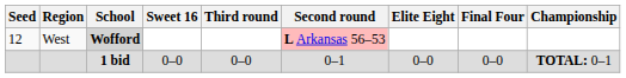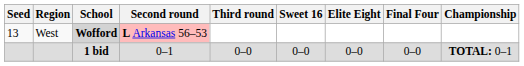 <table class="sortable wikitable" style="white-space:nowrap; font-size:90%;">
 <tr>
 <th>Seed</th>
 <th>Region</th>
 <th>School</th>
+<th>Second round</th>
+<th>Third round</th>
 <th>Sweet 16</th>
-<th>Third round</th>
-<th>Second round</th>
 <th>Elite Eight</th>
 <th>Final Four</th>
 <th>Championship</th>
 </tr>
 <tr>
-<td>12</td>
+<td>13</td>
 <td>West</td>
 <td style="background: lightgrey;"><strong>Wofford</strong></td>
+<td style="background:#fbb;"><strong>L</strong> <a href='#'>Arkansas</a> 56–53</td>
 <td style="background:#fff;"></td>
 <td style="background:#fff;"></td>
-<td style="background:#fbb;"><strong>L</strong> <a href='#'>Arkansas</a> 56–53</td>
 <td style="background:#fff;"></td>
 <td style="background:#fff;"></td>
 <td style="background:#fff;"></td>
 </tr>
 <tr class="sortbottom"  style="text-align:center; background:#ddd;">
 <td></td>
 <td></td>
 <td><strong>1 bid</strong></td>
+<td>0–1 </td>
 <td>0–0 </td>
 <td>0–0 </td>
-<td>0–1 </td>
 <td>0–0 </td>
 <td>0–0 </td>
 <td><strong>TOTAL:</strong> 0–1 </td>
 </tr>
 </table>
